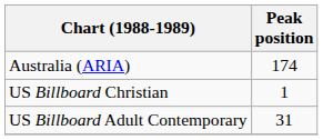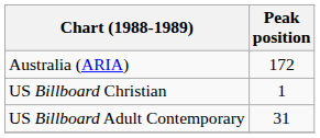 <table class="wikitable">
 <tr>
 <th>Chart (1988-1989)</th>
 <th>Peak<br>position</th>
 </tr>
 <tr>
 <td>Australia (<a href='#'>ARIA</a>)</td>
-<td align="center">174</td>
+<td align="center">172</td>
 </tr>
 <tr>
 <td>US <em>Billboard</em> Christian</td>
 <td align="center">1</td>
 </tr>
 <tr>
 <td>US <em>Billboard</em> Adult Contemporary</td>
 <td align="center">31</td>
 </tr>
 <tr>
 </tr>
 </table>
